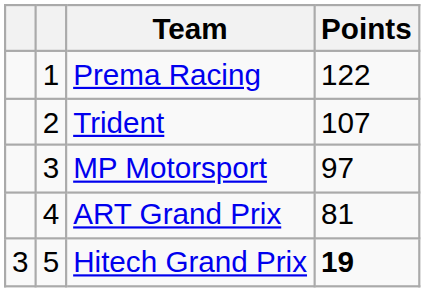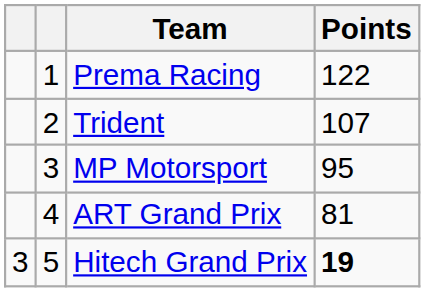 <table class="wikitable" style="font-size: 85%;">
 <tr>
 <th></th>
 <th></th>
 <th>Team</th>
 <th>Points</th>
 </tr>
 <tr>
 <td align="left"></td>
 <td align="center">1</td>
 <td> <a href='#'>Prema Racing</a></td>
 <td>122</td>
 </tr>
 <tr>
 <td align="left"></td>
 <td align="center">2</td>
 <td> <a href='#'>Trident</a></td>
 <td>107</td>
 </tr>
 <tr>
 <td align="left"></td>
 <td align="center">3</td>
 <td> <a href='#'>MP Motorsport</a></td>
-<td>97</td>
+<td>95</td>
 </tr>
 <tr>
 <td align="left"></td>
 <td align="center">4</td>
 <td> <a href='#'>ART Grand Prix</a></td>
 <td>81</td>
 </tr>
 <tr>
 <td align="left"> 3</td>
 <td align="center">5</td>
 <td> <a href='#'>Hitech Grand Prix</a></td>
 <td><strong>19</strong></td>
 </tr>
 </table>
